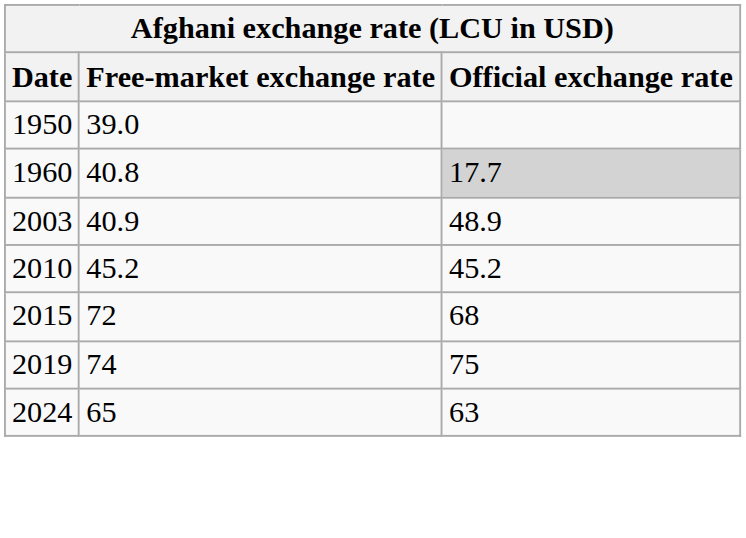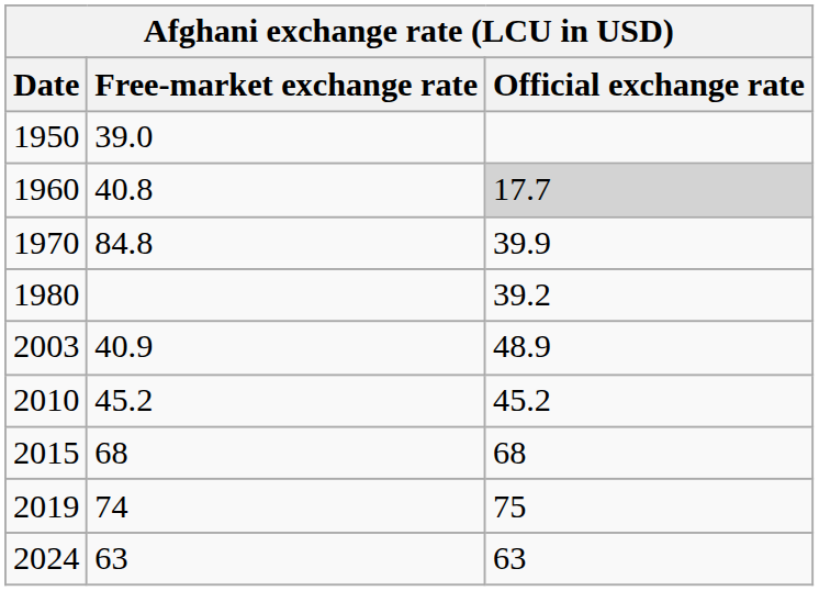 <table class="wikitable">
 <tr>
 <th colspan="3">Afghani exchange rate (LCU in USD)</th>
 </tr>
 <tr>
 <th>Date</th>
 <th>Free-market exchange rate</th>
 <th>Official exchange rate</th>
 </tr>
 <tr>
 <td>1950</td>
 <td>39.0</td>
 <td></td>
 </tr>
 <tr>
 <td>1960</td>
 <td>40.8</td>
 <td style="background: lightgrey;">17.7</td>
 </tr>
 <tr>
+<td>1970</td>
+<td>84.8</td>
+<td>39.9</td>
+</tr>
+<tr>
+<td>1980</td>
+<td></td>
+<td>39.2</td>
+</tr>
+<tr>
 <td>2003</td>
 <td>40.9</td>
 <td>48.9</td>
 </tr>
 <tr>
 <td>2010</td>
 <td>45.2</td>
 <td>45.2</td>
 </tr>
 <tr>
 <td>2015</td>
-<td>72</td>
+<td>68</td>
 <td>68</td>
 </tr>
 <tr>
 <td>2019</td>
 <td>74</td>
 <td>75</td>
 </tr>
 <tr>
 <td>2024</td>
-<td>65</td>
+<td>63</td>
 <td>63</td>
 </tr>
 </table>
